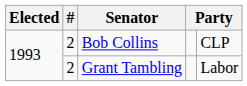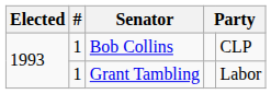 <table class="wikitable" style="float: right">
 <tr>
 <th scope="col">Elected</th>
 <th scope="col">#</th>
 <th scope="col">Senator</th>
 <th scope="col" colspan="2">Party</th>
 </tr>
 <tr>
 <td rowspan="2">1993</td>
-<td>2</td>
+<td>1</td>
 <td><a href='#'>Bob Collins</a></td>
 <td> </td>
 <td>CLP</td>
 </tr>
 <tr>
-<td>2</td>
+<td>1</td>
 <td><a href='#'>Grant Tambling</a></td>
 <td> </td>
 <td>Labor</td>
 </tr>
 </table>
